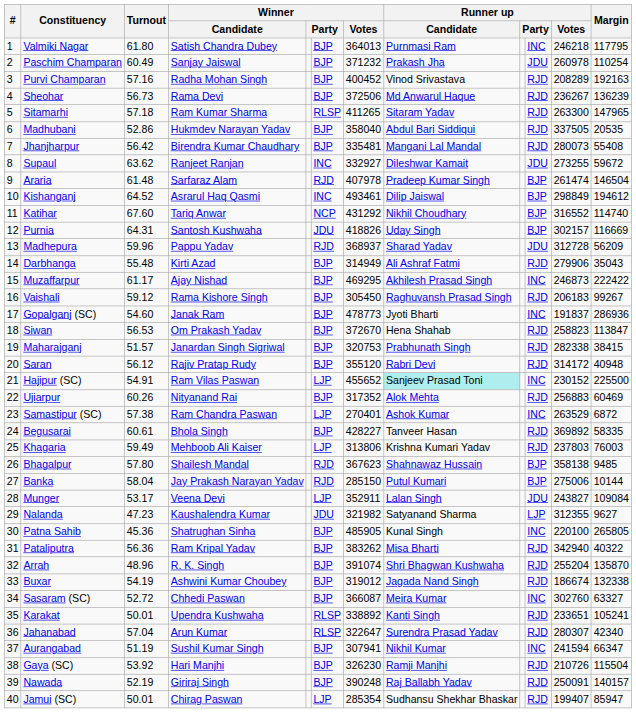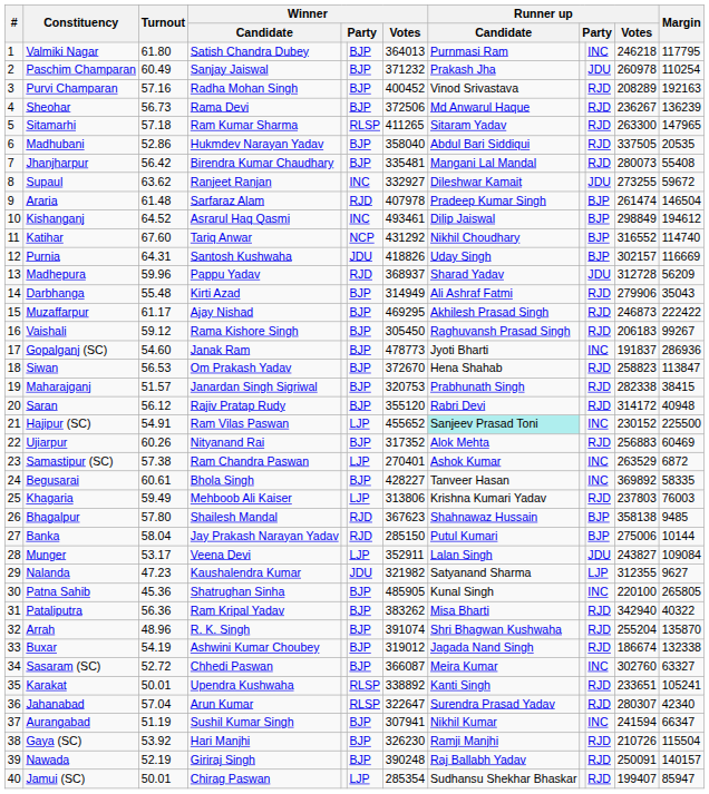 <table class="sortable wikitable">
 <tr>
 <th rowspan="2">#</th>
 <th rowspan="2">Constituency</th>
 <th rowspan="2">Turnout</th>
 <th colspan="4">Winner</th>
 <th colspan="4">Runner up</th>
 <th rowspan="2">Margin</th>
 </tr>
 <tr>
 <th>Candidate</th>
 <th colspan="2">Party</th>
 <th>Votes</th>
 <th>Candidate</th>
 <th colspan="2">Party</th>
 <th>Votes</th>
 </tr>
 <tr>
 <td>1</td>
 <td><a href='#'>Valmiki Nagar</a></td>
 <td>61.80 </td>
 <td><a href='#'>Satish Chandra Dubey</a></td>
 <td style=background-color:></td>
 <td><a href='#'>BJP</a></td>
 <td>364013</td>
 <td><a href='#'>Purnmasi Ram</a></td>
 <td style=background-color:></td>
 <td><a href='#'>INC</a></td>
 <td>246218</td>
 <td>117795</td>
 </tr>
 <tr>
 <td>2</td>
 <td><a href='#'>Paschim Champaran</a></td>
 <td>60.49 </td>
 <td><a href='#'>Sanjay Jaiswal</a></td>
 <td style=background-color:></td>
 <td><a href='#'>BJP</a></td>
 <td>371232</td>
 <td><a href='#'>Prakash Jha</a></td>
 <td style=background-color:></td>
 <td><a href='#'>JDU</a></td>
 <td>260978</td>
 <td>110254</td>
 </tr>
 <tr>
 <td>3</td>
 <td><a href='#'>Purvi Champaran</a></td>
 <td>57.16 </td>
 <td><a href='#'>Radha Mohan Singh</a></td>
 <td style=background-color:></td>
 <td><a href='#'>BJP</a></td>
 <td>400452</td>
 <td>Vinod Srivastava</td>
 <td style=background-color:></td>
 <td><a href='#'>RJD</a></td>
 <td>208289</td>
 <td>192163</td>
 </tr>
 <tr>
 <td>4</td>
 <td><a href='#'>Sheohar</a></td>
 <td>56.73 </td>
 <td><a href='#'>Rama Devi</a></td>
 <td style=background-color:></td>
 <td><a href='#'>BJP</a></td>
 <td>372506</td>
 <td><a href='#'>Md Anwarul Haque</a></td>
 <td style=background-color:></td>
 <td><a href='#'>RJD</a></td>
 <td>236267</td>
 <td>136239</td>
 </tr>
 <tr>
 <td>5</td>
 <td><a href='#'>Sitamarhi</a></td>
 <td>57.18 </td>
 <td><a href='#'>Ram Kumar Sharma</a></td>
 <td style=background-color:></td>
 <td><a href='#'>RLSP</a></td>
 <td>411265</td>
 <td><a href='#'>Sitaram Yadav</a></td>
 <td style=background-color:></td>
 <td><a href='#'>RJD</a></td>
 <td>263300</td>
 <td>147965</td>
 </tr>
 <tr>
 <td>6</td>
 <td><a href='#'>Madhubani</a></td>
 <td>52.86 </td>
 <td><a href='#'>Hukmdev Narayan Yadav</a></td>
 <td style=background-color:></td>
 <td><a href='#'>BJP</a></td>
 <td>358040</td>
 <td><a href='#'>Abdul Bari Siddiqui</a></td>
 <td style=background-color:></td>
 <td><a href='#'>RJD</a></td>
 <td>337505</td>
 <td>20535</td>
 </tr>
 <tr>
 <td>7</td>
 <td><a href='#'>Jhanjharpur</a></td>
 <td>56.42 </td>
 <td><a href='#'>Birendra Kumar Chaudhary</a></td>
 <td style=background-color:></td>
 <td><a href='#'>BJP</a></td>
 <td>335481</td>
 <td><a href='#'>Mangani Lal Mandal</a></td>
 <td style=background-color:></td>
 <td><a href='#'>RJD</a></td>
 <td>280073</td>
 <td>55408</td>
 </tr>
 <tr>
 <td>8</td>
 <td><a href='#'>Supaul</a></td>
 <td>63.62 </td>
 <td><a href='#'>Ranjeet Ranjan</a></td>
 <td style=background-color:></td>
 <td><a href='#'>INC</a></td>
 <td>332927</td>
 <td><a href='#'>Dileshwar Kamait</a></td>
 <td style=background-color:></td>
 <td><a href='#'>JDU</a></td>
 <td>273255</td>
 <td>59672</td>
 </tr>
 <tr>
 <td>9</td>
 <td><a href='#'>Araria</a></td>
 <td>61.48 </td>
 <td><a href='#'>Sarfaraz Alam</a></td>
 <td style=background-color:></td>
 <td><a href='#'>RJD</a></td>
 <td>407978</td>
 <td><a href='#'>Pradeep Kumar Singh</a></td>
 <td style=background-color:></td>
 <td><a href='#'>BJP</a></td>
 <td>261474</td>
 <td>146504</td>
 </tr>
 <tr>
 <td>10</td>
 <td><a href='#'>Kishanganj</a></td>
 <td>64.52 </td>
 <td><a href='#'>Asrarul Haq Qasmi</a></td>
 <td style=background-color:></td>
 <td><a href='#'>INC</a></td>
 <td>493461</td>
 <td><a href='#'>Dilip Jaiswal</a></td>
 <td style=background-color:></td>
 <td><a href='#'>BJP</a></td>
 <td>298849</td>
 <td>194612</td>
 </tr>
 <tr>
 <td>11</td>
 <td><a href='#'>Katihar</a></td>
 <td>67.60 </td>
 <td><a href='#'>Tariq Anwar</a></td>
 <td style=background-color:></td>
 <td><a href='#'>NCP</a></td>
 <td>431292</td>
 <td><a href='#'>Nikhil Choudhary</a></td>
 <td style=background-color:></td>
 <td><a href='#'>BJP</a></td>
 <td>316552</td>
 <td>114740</td>
 </tr>
 <tr>
 <td>12</td>
 <td><a href='#'>Purnia</a></td>
 <td>64.31 </td>
 <td><a href='#'>Santosh Kushwaha</a></td>
 <td style=background-color:></td>
 <td><a href='#'>JDU</a></td>
 <td>418826</td>
 <td><a href='#'>Uday Singh</a></td>
 <td style=background-color:></td>
 <td><a href='#'>BJP</a></td>
 <td>302157</td>
 <td>116669</td>
 </tr>
 <tr>
 <td>13</td>
 <td><a href='#'>Madhepura</a></td>
 <td>59.96 </td>
 <td><a href='#'>Pappu Yadav</a></td>
 <td style=background-color:></td>
 <td><a href='#'>RJD</a></td>
 <td>368937</td>
 <td><a href='#'>Sharad Yadav</a></td>
 <td style=background-color:></td>
 <td><a href='#'>JDU</a></td>
 <td>312728</td>
 <td>56209</td>
 </tr>
 <tr>
 <td>14</td>
 <td><a href='#'>Darbhanga</a></td>
 <td>55.48 </td>
 <td><a href='#'>Kirti Azad</a></td>
 <td style=background-color:></td>
 <td><a href='#'>BJP</a></td>
 <td>314949</td>
 <td><a href='#'>Ali Ashraf Fatmi</a></td>
 <td style=background-color:></td>
 <td><a href='#'>RJD</a></td>
 <td>279906</td>
 <td>35043</td>
 </tr>
 <tr>
 <td>15</td>
 <td><a href='#'>Muzaffarpur</a></td>
 <td>61.17 </td>
 <td><a href='#'>Ajay Nishad</a></td>
 <td style=background-color:></td>
 <td><a href='#'>BJP</a></td>
 <td>469295</td>
 <td><a href='#'>Akhilesh Prasad Singh</a></td>
 <td style=background-color:></td>
-<td><a href='#'>INC</a></td>
+<td><a href='#'>RJD</a></td>
 <td>246873</td>
 <td>222422</td>
 </tr>
 <tr>
 <td>16</td>
 <td><a href='#'>Vaishali</a></td>
 <td>59.12 </td>
 <td><a href='#'>Rama Kishore Singh</a></td>
 <td style=background-color:></td>
 <td><a href='#'>BJP</a></td>
 <td>305450</td>
 <td><a href='#'>Raghuvansh Prasad Singh</a></td>
 <td style=background-color:></td>
 <td><a href='#'>RJD</a></td>
 <td>206183</td>
 <td>99267</td>
 </tr>
 <tr>
 <td>17</td>
 <td><a href='#'>Gopalganj</a> (SC)</td>
 <td>54.60 </td>
 <td><a href='#'>Janak Ram</a></td>
 <td style=background-color:></td>
 <td><a href='#'>BJP</a></td>
 <td>478773</td>
 <td>Jyoti Bharti</td>
 <td style=background-color:></td>
 <td><a href='#'>INC</a></td>
 <td>191837</td>
 <td>286936</td>
 </tr>
 <tr>
 <td>18</td>
 <td><a href='#'>Siwan</a></td>
 <td>56.53 </td>
 <td><a href='#'>Om Prakash Yadav</a></td>
 <td style=background-color:></td>
 <td><a href='#'>BJP</a></td>
 <td>372670</td>
 <td>Hena Shahab</td>
 <td style=background-color:></td>
 <td><a href='#'>RJD</a></td>
 <td>258823</td>
 <td>113847</td>
 </tr>
 <tr>
 <td>19</td>
 <td><a href='#'>Maharajganj</a></td>
 <td>51.57 </td>
 <td><a href='#'>Janardan Singh Sigriwal</a></td>
 <td style=background-color:></td>
 <td><a href='#'>BJP</a></td>
 <td>320753</td>
 <td><a href='#'>Prabhunath Singh</a></td>
 <td style=background-color:></td>
 <td><a href='#'>RJD</a></td>
 <td>282338</td>
 <td>38415</td>
 </tr>
 <tr>
 <td>20</td>
 <td><a href='#'>Saran</a></td>
 <td>56.12 </td>
 <td><a href='#'>Rajiv Pratap Rudy</a></td>
 <td style=background-color:></td>
 <td><a href='#'>BJP</a></td>
 <td>355120</td>
 <td><a href='#'>Rabri Devi</a></td>
 <td style=background-color:></td>
 <td><a href='#'>RJD</a></td>
 <td>314172</td>
 <td>40948</td>
 </tr>
 <tr>
 <td>21</td>
 <td><a href='#'>Hajipur</a> (SC)</td>
 <td>54.91 </td>
 <td><a href='#'>Ram Vilas Paswan</a></td>
 <td style=background-color:></td>
 <td><a href='#'>LJP</a></td>
 <td>455652</td>
 <td style="background: paleturquoise;">Sanjeev Prasad Toni</td>
 <td style=background-color:></td>
 <td><a href='#'>INC</a></td>
 <td>230152</td>
 <td>225500</td>
 </tr>
 <tr>
 <td>22</td>
 <td><a href='#'>Ujiarpur</a></td>
 <td>60.26 </td>
 <td><a href='#'>Nityanand Rai</a></td>
 <td style=background-color:></td>
 <td><a href='#'>BJP</a></td>
 <td>317352</td>
 <td><a href='#'>Alok Mehta</a></td>
 <td style=background-color:></td>
 <td><a href='#'>RJD</a></td>
 <td>256883</td>
 <td>60469</td>
 </tr>
 <tr>
 <td>23</td>
 <td><a href='#'>Samastipur</a> (SC)</td>
 <td>57.38 </td>
 <td><a href='#'>Ram Chandra Paswan</a></td>
 <td style=background-color:></td>
 <td><a href='#'>LJP</a></td>
 <td>270401</td>
 <td><a href='#'>Ashok Kumar</a></td>
 <td style=background-color:></td>
 <td><a href='#'>INC</a></td>
 <td>263529</td>
 <td>6872</td>
 </tr>
 <tr>
 <td>24</td>
 <td><a href='#'>Begusarai</a></td>
 <td>60.61 </td>
 <td><a href='#'>Bhola Singh</a></td>
 <td style=background-color:></td>
 <td><a href='#'>BJP</a></td>
 <td>428227</td>
 <td>Tanveer Hasan</td>
 <td style=background-color:></td>
-<td><a href='#'>RJD</a></td>
+<td><a href='#'>INC</a></td>
 <td>369892</td>
 <td>58335</td>
 </tr>
 <tr>
 <td>25</td>
 <td><a href='#'>Khagaria</a></td>
 <td>59.49 </td>
 <td><a href='#'>Mehboob Ali Kaiser</a></td>
 <td style=background-color:></td>
 <td><a href='#'>LJP</a></td>
 <td>313806</td>
 <td>Krishna Kumari Yadav</td>
 <td style=background-color:></td>
 <td><a href='#'>RJD</a></td>
 <td>237803</td>
 <td>76003</td>
 </tr>
 <tr>
 <td>26</td>
 <td><a href='#'>Bhagalpur</a></td>
 <td>57.80 </td>
 <td><a href='#'>Shailesh Mandal</a></td>
 <td style=background-color:></td>
 <td><a href='#'>RJD</a></td>
 <td>367623</td>
 <td><a href='#'>Shahnawaz Hussain</a></td>
 <td style=background-color:></td>
 <td><a href='#'>BJP</a></td>
 <td>358138</td>
 <td>9485</td>
 </tr>
 <tr>
 <td>27</td>
 <td><a href='#'>Banka</a></td>
 <td>58.04 </td>
 <td><a href='#'>Jay Prakash Narayan Yadav</a></td>
 <td style=background-color:></td>
 <td><a href='#'>RJD</a></td>
 <td>285150</td>
 <td><a href='#'>Putul Kumari</a></td>
 <td style=background-color:></td>
 <td><a href='#'>BJP</a></td>
 <td>275006</td>
 <td>10144</td>
 </tr>
 <tr>
 <td>28</td>
 <td><a href='#'>Munger</a></td>
 <td>53.17 </td>
 <td><a href='#'>Veena Devi</a></td>
 <td style=background-color:></td>
 <td><a href='#'>LJP</a></td>
 <td>352911</td>
 <td><a href='#'>Lalan Singh</a></td>
 <td style=background-color:></td>
 <td><a href='#'>JDU</a></td>
 <td>243827</td>
 <td>109084</td>
 </tr>
 <tr>
 <td>29</td>
 <td><a href='#'>Nalanda</a></td>
 <td>47.23 </td>
 <td><a href='#'>Kaushalendra Kumar</a></td>
 <td style=background-color:></td>
 <td><a href='#'>JDU</a></td>
 <td>321982</td>
 <td>Satyanand Sharma</td>
 <td style=background-color:></td>
 <td><a href='#'>LJP</a></td>
 <td>312355</td>
 <td>9627</td>
 </tr>
 <tr>
 <td>30</td>
 <td><a href='#'>Patna Sahib</a></td>
 <td>45.36 </td>
 <td><a href='#'>Shatrughan Sinha</a></td>
 <td style=background-color:></td>
 <td><a href='#'>BJP</a></td>
 <td>485905</td>
 <td>Kunal Singh</td>
 <td style=background-color:></td>
 <td><a href='#'>INC</a></td>
 <td>220100</td>
 <td>265805</td>
 </tr>
 <tr>
 <td>31</td>
 <td><a href='#'>Pataliputra</a></td>
 <td>56.36 </td>
 <td><a href='#'>Ram Kripal Yadav</a></td>
 <td style=background-color:></td>
 <td><a href='#'>BJP</a></td>
 <td>383262</td>
 <td><a href='#'>Misa Bharti</a></td>
 <td style=background-color:></td>
 <td><a href='#'>RJD</a></td>
 <td>342940</td>
 <td>40322</td>
 </tr>
 <tr>
 <td>32</td>
 <td><a href='#'>Arrah</a></td>
 <td>48.96 </td>
 <td><a href='#'>R. K. Singh</a></td>
 <td style=background-color:></td>
 <td><a href='#'>BJP</a></td>
 <td>391074</td>
 <td><a href='#'>Shri Bhagwan Kushwaha</a></td>
 <td style=background-color:></td>
 <td><a href='#'>RJD</a></td>
 <td>255204</td>
 <td>135870</td>
 </tr>
 <tr>
 <td>33</td>
 <td><a href='#'>Buxar</a></td>
 <td>54.19 </td>
 <td><a href='#'>Ashwini Kumar Choubey</a></td>
 <td style=background-color:></td>
 <td><a href='#'>BJP</a></td>
 <td>319012</td>
 <td><a href='#'>Jagada Nand Singh</a></td>
 <td style=background-color:></td>
 <td><a href='#'>RJD</a></td>
 <td>186674</td>
 <td>132338</td>
 </tr>
 <tr>
 <td>34</td>
 <td><a href='#'>Sasaram</a> (SC)</td>
 <td>52.72 </td>
 <td><a href='#'>Chhedi Paswan</a></td>
 <td style=background-color:></td>
 <td><a href='#'>BJP</a></td>
 <td>366087</td>
 <td><a href='#'>Meira Kumar</a></td>
 <td style=background-color:></td>
 <td><a href='#'>INC</a></td>
 <td>302760</td>
 <td>63327</td>
 </tr>
 <tr>
 <td>35</td>
 <td><a href='#'>Karakat</a></td>
 <td>50.01 </td>
 <td><a href='#'>Upendra Kushwaha</a></td>
 <td style=background-color:></td>
 <td><a href='#'>RLSP</a></td>
 <td>338892</td>
 <td><a href='#'>Kanti Singh</a></td>
 <td style=background-color:></td>
 <td><a href='#'>RJD</a></td>
 <td>233651</td>
 <td>105241</td>
 </tr>
 <tr>
 <td>36</td>
 <td><a href='#'>Jahanabad</a></td>
 <td>57.04 </td>
 <td><a href='#'>Arun Kumar</a></td>
 <td style=background-color:></td>
 <td><a href='#'>RLSP</a></td>
 <td>322647</td>
 <td><a href='#'>Surendra Prasad Yadav</a></td>
 <td style=background-color:></td>
 <td><a href='#'>RJD</a></td>
 <td>280307</td>
 <td>42340</td>
 </tr>
 <tr>
 <td>37</td>
 <td><a href='#'>Aurangabad</a></td>
 <td>51.19 </td>
 <td><a href='#'>Sushil Kumar Singh</a></td>
 <td style=background-color:></td>
 <td><a href='#'>BJP</a></td>
 <td>307941</td>
 <td><a href='#'>Nikhil Kumar</a></td>
 <td style=background-color:></td>
 <td><a href='#'>INC</a></td>
 <td>241594</td>
 <td>66347</td>
 </tr>
 <tr>
 <td>38</td>
 <td><a href='#'>Gaya</a> (SC)</td>
 <td>53.92 </td>
 <td><a href='#'>Hari Manjhi</a></td>
 <td style=background-color:></td>
 <td><a href='#'>BJP</a></td>
 <td>326230</td>
 <td><a href='#'>Ramji Manjhi</a></td>
 <td style=background-color:></td>
 <td><a href='#'>RJD</a></td>
 <td>210726</td>
 <td>115504</td>
 </tr>
 <tr>
 <td>39</td>
 <td><a href='#'>Nawada</a></td>
 <td>52.19 </td>
 <td><a href='#'>Giriraj Singh</a></td>
 <td style=background-color:></td>
 <td><a href='#'>BJP</a></td>
 <td>390248</td>
 <td><a href='#'>Raj Ballabh Yadav</a></td>
 <td style=background-color:></td>
 <td><a href='#'>RJD</a></td>
 <td>250091</td>
 <td>140157</td>
 </tr>
 <tr>
 <td>40</td>
 <td><a href='#'>Jamui</a> (SC)</td>
 <td>50.01 </td>
 <td><a href='#'>Chirag Paswan</a></td>
 <td style=background-color:></td>
 <td><a href='#'>LJP</a></td>
 <td>285354</td>
 <td>Sudhansu Shekhar Bhaskar</td>
 <td style=background-color:></td>
 <td><a href='#'>RJD</a></td>
 <td>199407</td>
 <td>85947</td>
 </tr>
 </table>
